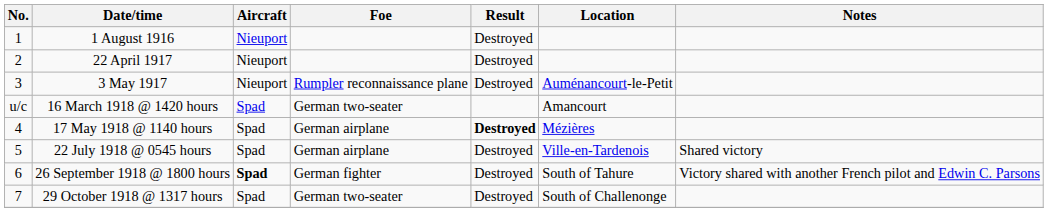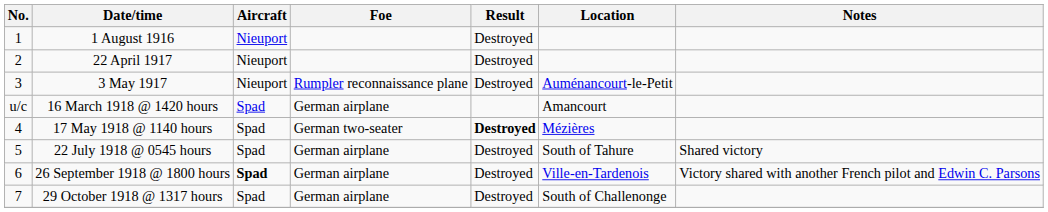 <table class="wikitable" border="1" style="margin: 1em auto 1em auto">
 <tr>
 <th>No.</th>
 <th>Date/time</th>
 <th>Aircraft</th>
 <th>Foe</th>
 <th>Result</th>
 <th>Location</th>
 <th>Notes</th>
 </tr>
 <tr>
 <td align="center">1</td>
 <td align="center">1 August 1916</td>
 <td><a href='#'>Nieuport</a></td>
 <td></td>
 <td>Destroyed</td>
 <td></td>
 <td></td>
 </tr>
 <tr>
 <td align="center">2</td>
 <td align="center">22 April 1917</td>
 <td>Nieuport</td>
 <td></td>
 <td>Destroyed</td>
 <td></td>
 <td></td>
 </tr>
 <tr>
 <td align="center">3</td>
 <td align="center">3 May 1917</td>
 <td>Nieuport</td>
 <td><a href='#'>Rumpler</a> reconnaissance plane</td>
 <td>Destroyed</td>
 <td><a href='#'>Auménancourt</a>-le-Petit</td>
 <td></td>
 </tr>
 <tr>
 <td align="center">u/c</td>
 <td align="center">16 March 1918 @ 1420 hours</td>
 <td><a href='#'>Spad</a></td>
-<td>German two-seater</td>
+<td>German airplane</td>
 <td></td>
 <td>Amancourt</td>
 <td></td>
 </tr>
 <tr>
 <td align="center">4</td>
 <td align="center">17 May 1918 @ 1140 hours</td>
 <td>Spad</td>
-<td>German airplane</td>
+<td>German two-seater</td>
 <td><strong>Destroyed</strong></td>
 <td><a href='#'>Mézières</a></td>
 <td></td>
 </tr>
 <tr>
 <td align="center">5</td>
 <td align="center">22 July 1918 @ 0545 hours</td>
 <td>Spad</td>
 <td>German airplane</td>
 <td>Destroyed</td>
-<td><a href='#'>Ville-en-Tardenois</a></td>
+<td>South of Tahure</td>
 <td>Shared victory</td>
 </tr>
 <tr>
 <td align="center">6</td>
 <td align="center">26 September 1918 @ 1800 hours</td>
 <td><strong>Spad</strong></td>
-<td>German fighter</td>
+<td>German airplane</td>
 <td>Destroyed</td>
-<td>South of Tahure</td>
+<td><a href='#'>Ville-en-Tardenois</a></td>
 <td>Victory shared with another French pilot and <a href='#'>Edwin C. Parsons</a></td>
 </tr>
 <tr>
 <td align="center">7</td>
 <td align="center">29 October 1918 @ 1317 hours</td>
 <td>Spad</td>
-<td>German two-seater</td>
+<td>German airplane</td>
 <td>Destroyed</td>
 <td>South of Challenonge</td>
 <td></td>
 </tr>
 <tr>
 </tr>
 </table>
